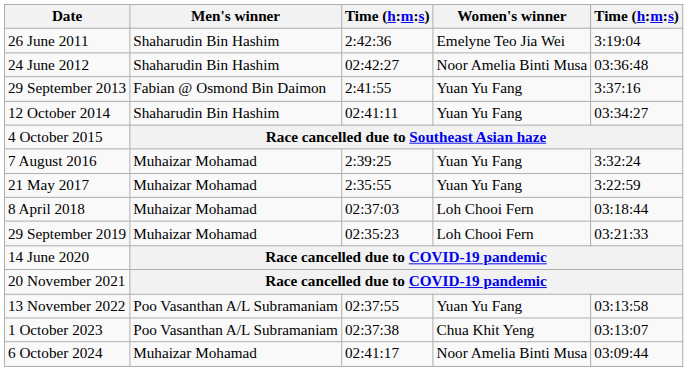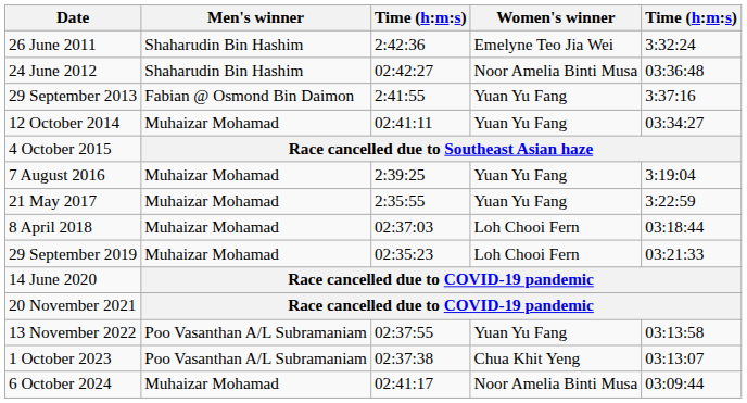 <table class="wikitable">
 <tr>
 <th>Date</th>
 <th>Men's winner</th>
 <th>Time (<a href='#'>h</a>:<a href='#'>m</a>:<a href='#'>s</a>)</th>
 <th>Women's winner</th>
 <th>Time (<a href='#'>h</a>:<a href='#'>m</a>:<a href='#'>s</a>)</th>
 </tr>
 <tr>
 <td>26 June 2011 </td>
 <td>Shaharudin Bin Hashim</td>
 <td>2:42:36</td>
 <td>Emelyne Teo Jia Wei</td>
-<td>3:19:04</td>
+<td>3:32:24</td>
 </tr>
 <tr>
 <td>24 June 2012 </td>
 <td>Shaharudin Bin Hashim</td>
 <td>02:42:27</td>
 <td>Noor Amelia Binti Musa</td>
 <td>03:36:48</td>
 </tr>
 <tr>
 <td>29 September 2013 </td>
 <td>Fabian @ Osmond Bin Daimon</td>
 <td>2:41:55</td>
 <td>Yuan Yu Fang</td>
 <td>3:37:16</td>
 </tr>
 <tr>
 <td>12 October 2014 </td>
-<td>Shaharudin Bin Hashim</td>
+<td>Muhaizar Mohamad</td>
 <td>02:41:11</td>
 <td>Yuan Yu Fang</td>
 <td>03:34:27</td>
 </tr>
 <tr>
 <td>4 October 2015</td>
 <th colspan=6>Race cancelled due to <a href='#'>Southeast Asian haze</a></th>
 </tr>
 <tr>
 <td>7 August 2016 </td>
 <td>Muhaizar Mohamad</td>
 <td>2:39:25</td>
 <td>Yuan Yu Fang</td>
-<td>3:32:24</td>
+<td>3:19:04</td>
 </tr>
 <tr>
 <td>21 May 2017 </td>
 <td>Muhaizar Mohamad</td>
 <td>2:35:55</td>
 <td>Yuan Yu Fang</td>
 <td>3:22:59</td>
 </tr>
 <tr>
 <td>8 April 2018 </td>
 <td>Muhaizar Mohamad</td>
 <td>02:37:03</td>
 <td>Loh Chooi Fern</td>
 <td>03:18:44</td>
 </tr>
 <tr>
 <td>29 September 2019 </td>
 <td>Muhaizar Mohamad</td>
 <td>02:35:23</td>
 <td>Loh Chooi Fern</td>
 <td>03:21:33</td>
 </tr>
 <tr>
 <td>14 June 2020</td>
 <th colspan=6>Race cancelled due to <a href='#'>COVID-19 pandemic</a><em></em></th>
 </tr>
 <tr>
 <td>20 November 2021</td>
 <th colspan=6>Race cancelled due to <a href='#'>COVID-19 pandemic</a></th>
 </tr>
 <tr>
 <td>13 November 2022 </td>
 <td>Poo Vasanthan A/L Subramaniam</td>
 <td>02:37:55</td>
 <td>Yuan Yu Fang</td>
 <td>03:13:58</td>
 </tr>
 <tr>
 <td>1 October 2023 </td>
 <td>Poo Vasanthan A/L Subramaniam</td>
 <td>02:37:38</td>
 <td>Chua Khit Yeng</td>
 <td>03:13:07</td>
 </tr>
 <tr>
 <td>6 October 2024 </td>
 <td>Muhaizar Mohamad</td>
 <td>02:41:17</td>
 <td>Noor Amelia Binti Musa</td>
 <td>03:09:44</td>
 </tr>
 </table>
